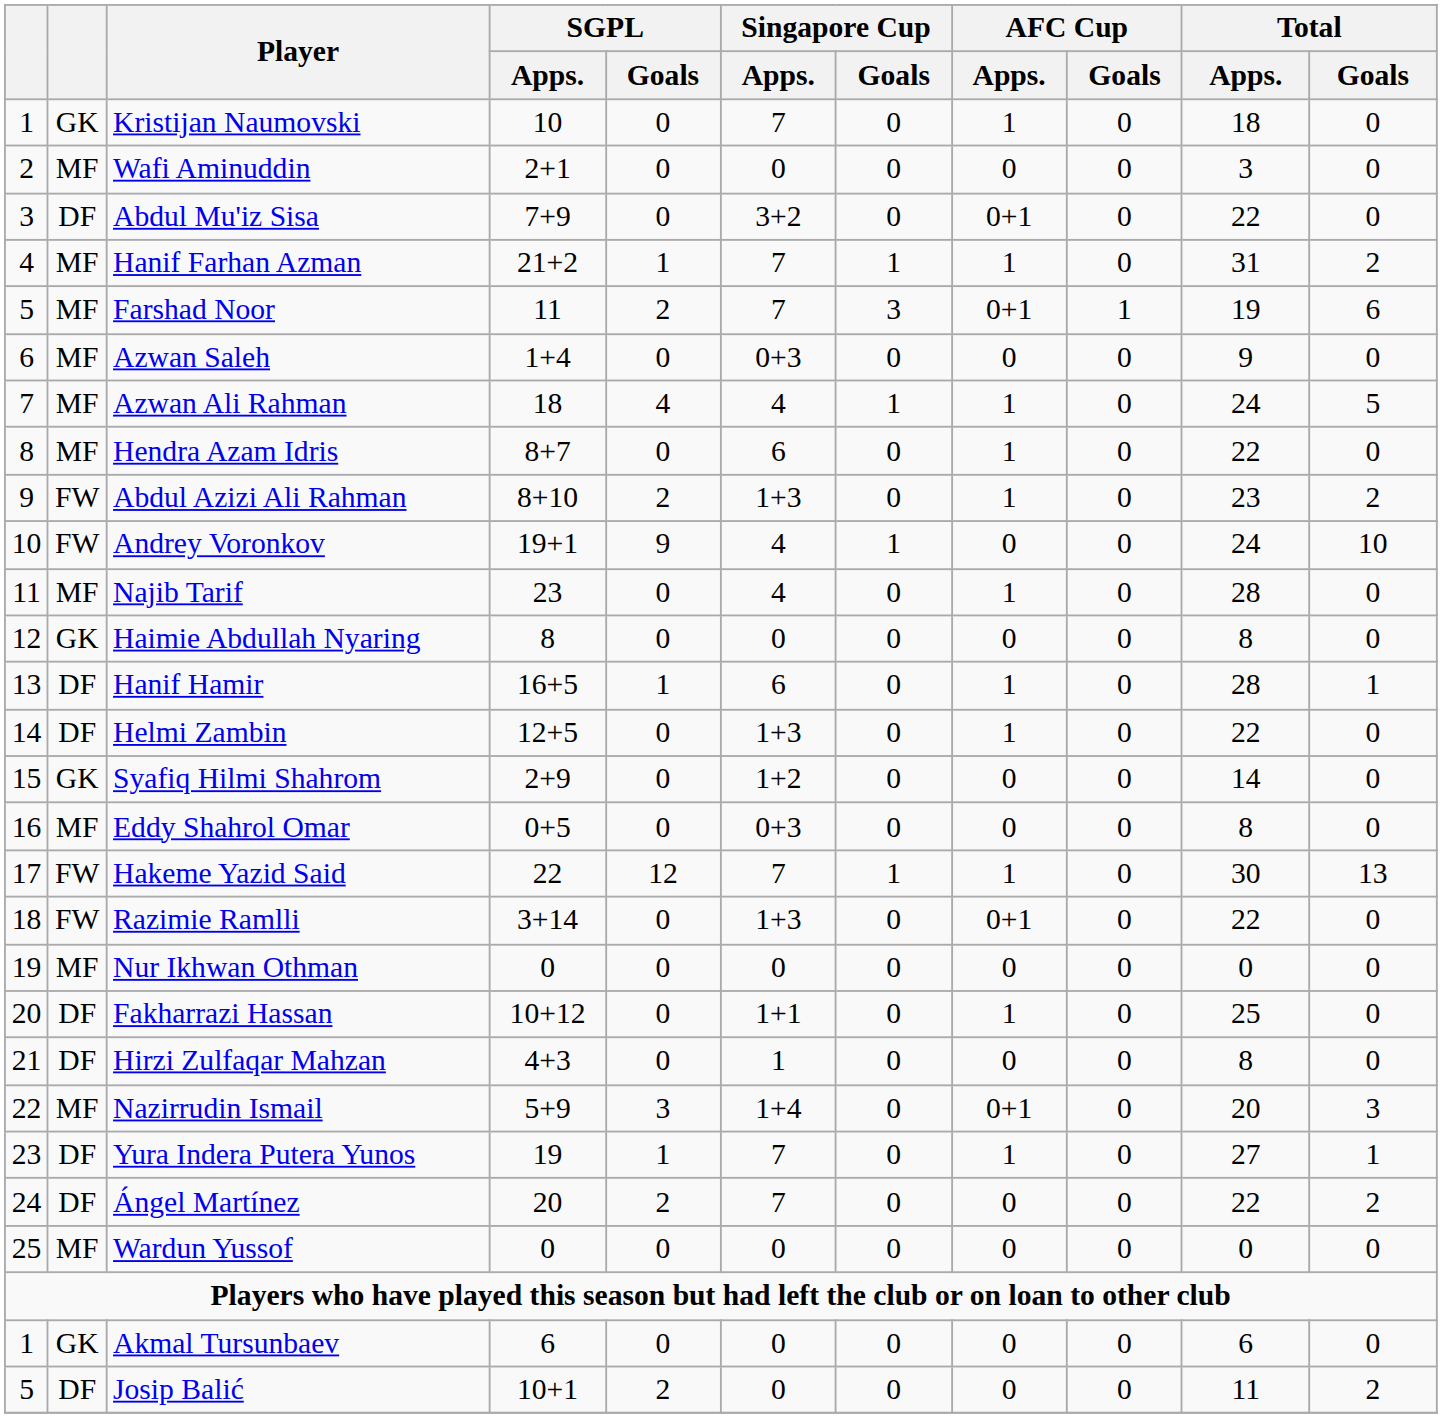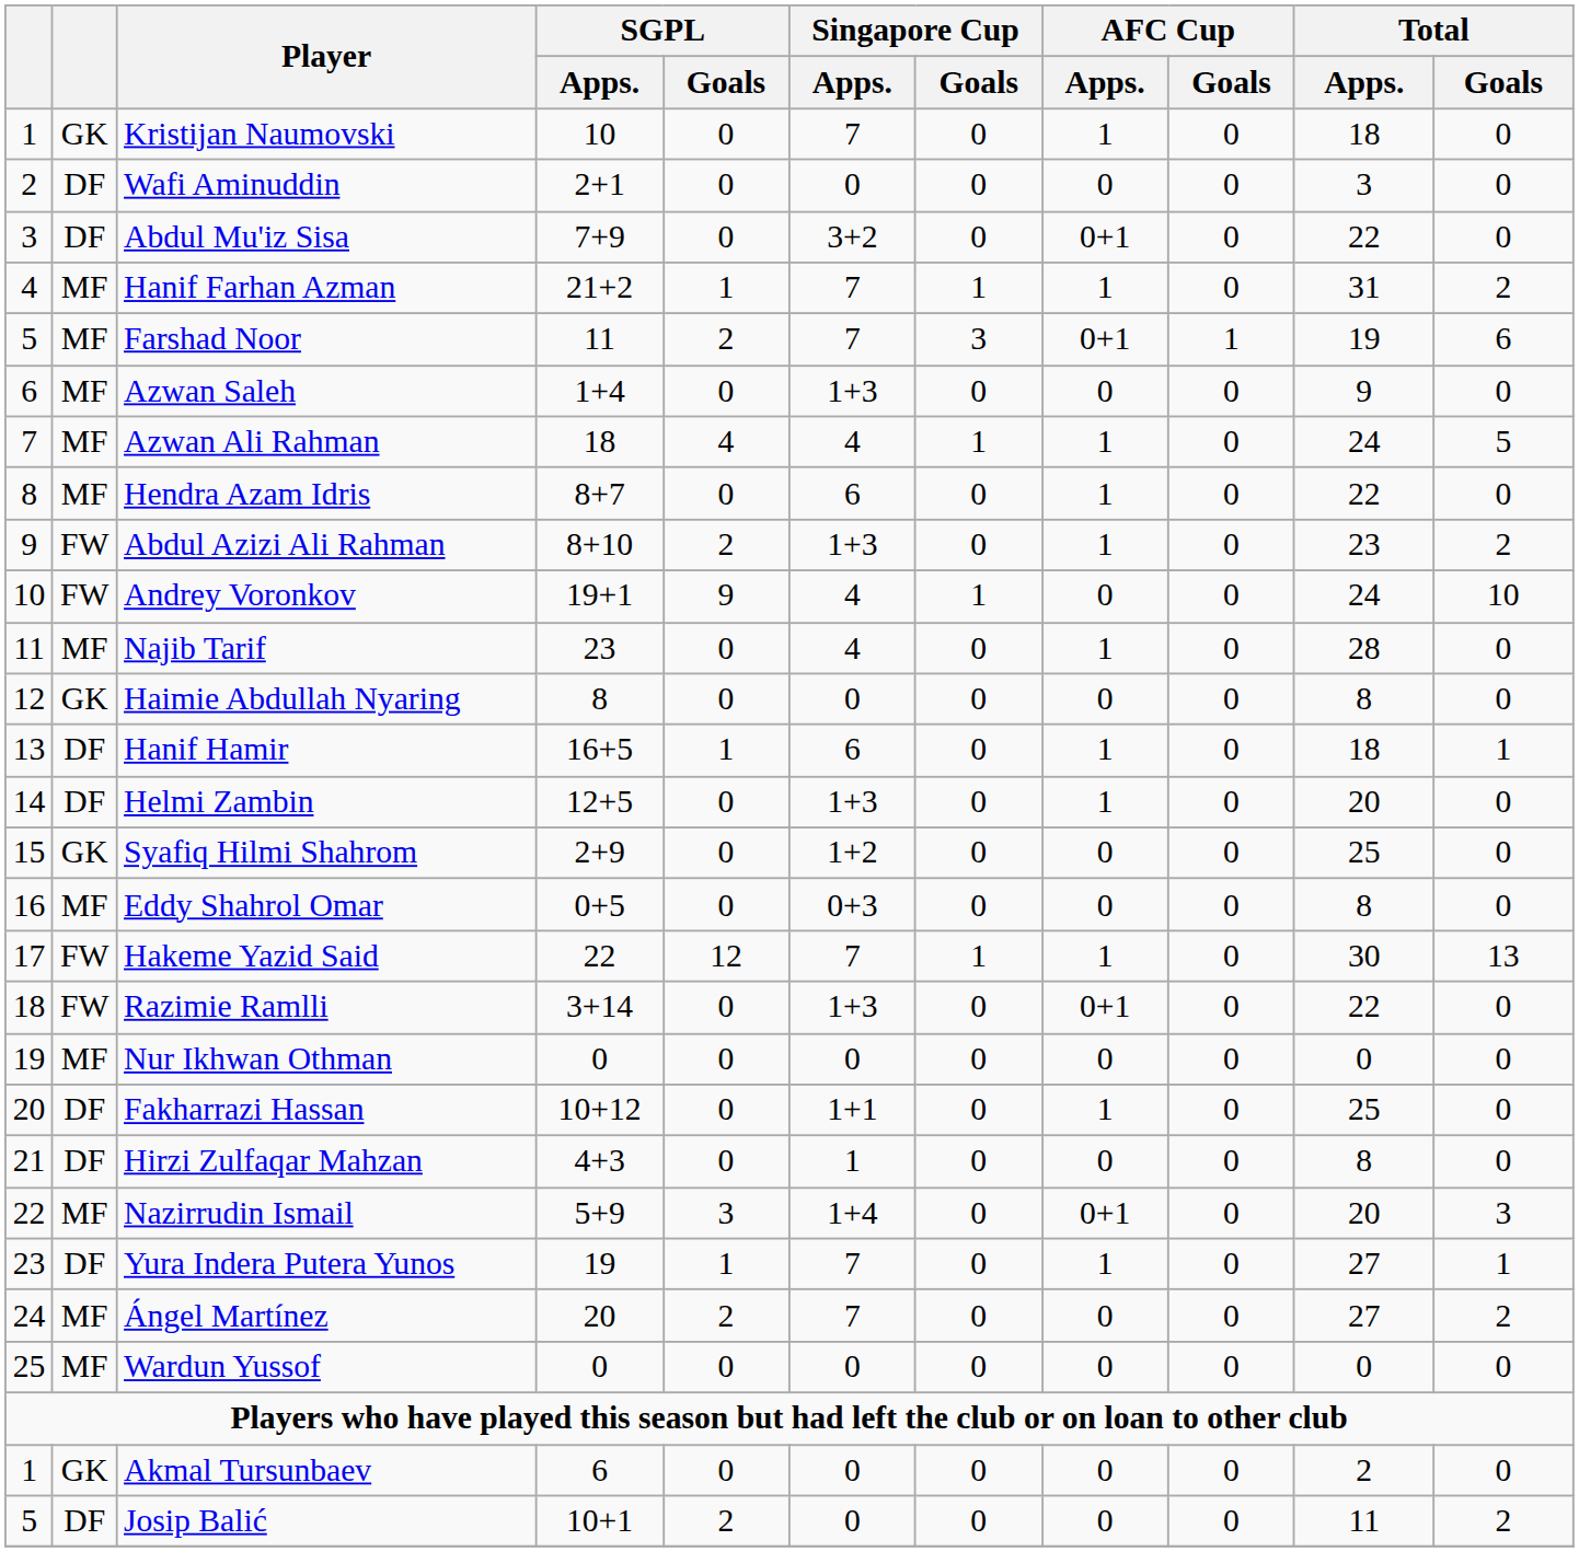 <table class="wikitable" style="text-align:center; font-size:100%; width:650;">
 <tr>
 <th rowspan=2></th>
 <th rowspan=2></th>
 <th rowspan=2 width="200">Player</th>
 <th colspan=2 width="110">SGPL</th>
 <th colspan=2 width="110">Singapore Cup</th>
 <th colspan=2 width="110">AFC Cup</th>
 <th colspan=2 width="130">Total</th>
 </tr>
 <tr>
 <th width="55">Apps.</th>
 <th width="55">Goals</th>
 <th width="55">Apps.</th>
 <th width="55">Goals</th>
 <th width="55">Apps.</th>
 <th width="55">Goals</th>
 <th width="55">Apps.</th>
 <th width="55">Goals</th>
 </tr>
 <tr>
 <td>1</td>
 <td>GK</td>
 <td align="left"> <a href='#'>Kristijan Naumovski</a></td>
 <td>10</td>
 <td>0</td>
 <td>7</td>
 <td>0</td>
 <td>1</td>
 <td>0</td>
 <td>18</td>
 <td>0</td>
 </tr>
 <tr>
 <td>2</td>
-<td>MF</td>
+<td>DF</td>
 <td align="left"> <a href='#'>Wafi Aminuddin</a></td>
 <td>2+1</td>
 <td>0</td>
 <td>0</td>
 <td>0</td>
 <td>0</td>
 <td>0</td>
 <td>3</td>
 <td>0</td>
 </tr>
 <tr>
 <td>3</td>
 <td>DF</td>
 <td align="left"> <a href='#'>Abdul Mu'iz Sisa</a></td>
 <td>7+9</td>
 <td>0</td>
 <td>3+2</td>
 <td>0</td>
 <td>0+1</td>
 <td>0</td>
 <td>22</td>
 <td>0</td>
 </tr>
 <tr>
 <td>4</td>
 <td>MF</td>
 <td align="left"> <a href='#'>Hanif Farhan Azman</a></td>
 <td>21+2</td>
 <td>1</td>
 <td>7</td>
 <td>1</td>
 <td>1</td>
 <td>0</td>
 <td>31</td>
 <td>2</td>
 </tr>
 <tr>
 <td>5</td>
 <td>MF</td>
 <td align="left"> <a href='#'>Farshad Noor</a></td>
 <td>11</td>
 <td>2</td>
 <td>7</td>
 <td>3</td>
 <td>0+1</td>
 <td>1</td>
 <td>19</td>
 <td>6</td>
 </tr>
 <tr>
 <td>6</td>
 <td>MF</td>
 <td align="left"> <a href='#'>Azwan Saleh</a></td>
 <td>1+4</td>
 <td>0</td>
-<td>0+3</td>
+<td>1+3</td>
 <td>0</td>
 <td>0</td>
 <td>0</td>
 <td>9</td>
 <td>0</td>
 </tr>
 <tr>
 <td>7</td>
 <td>MF</td>
 <td align="left"> <a href='#'>Azwan Ali Rahman</a></td>
 <td>18</td>
 <td>4</td>
 <td>4</td>
 <td>1</td>
 <td>1</td>
 <td>0</td>
 <td>24</td>
 <td>5</td>
 </tr>
 <tr>
 <td>8</td>
 <td>MF</td>
 <td align="left"> <a href='#'>Hendra Azam Idris</a></td>
 <td>8+7</td>
 <td>0</td>
 <td>6</td>
 <td>0</td>
 <td>1</td>
 <td>0</td>
 <td>22</td>
 <td>0</td>
 </tr>
 <tr>
 <td>9</td>
 <td>FW</td>
 <td align="left"> <a href='#'>Abdul Azizi Ali Rahman</a></td>
 <td>8+10</td>
 <td>2</td>
 <td>1+3</td>
 <td>0</td>
 <td>1</td>
 <td>0</td>
 <td>23</td>
 <td>2</td>
 </tr>
 <tr>
 <td>10</td>
 <td>FW</td>
 <td align="left"> <a href='#'>Andrey Voronkov</a></td>
 <td>19+1</td>
 <td>9</td>
 <td>4</td>
 <td>1</td>
 <td>0</td>
 <td>0</td>
 <td>24</td>
 <td>10</td>
 </tr>
 <tr>
 <td>11</td>
 <td>MF</td>
 <td align="left"> <a href='#'>Najib Tarif</a></td>
 <td>23</td>
 <td>0</td>
 <td>4</td>
 <td>0</td>
 <td>1</td>
 <td>0</td>
 <td>28</td>
 <td>0</td>
 </tr>
 <tr>
 <td>12</td>
 <td>GK</td>
 <td align="left"> <a href='#'>Haimie Abdullah Nyaring</a></td>
 <td>8</td>
 <td>0</td>
 <td>0</td>
 <td>0</td>
 <td>0</td>
 <td>0</td>
 <td>8</td>
 <td>0</td>
 </tr>
 <tr>
 <td>13</td>
 <td>DF</td>
 <td align="left"> <a href='#'>Hanif Hamir</a></td>
 <td>16+5</td>
 <td>1</td>
 <td>6</td>
 <td>0</td>
 <td>1</td>
 <td>0</td>
-<td>28</td>
+<td>18</td>
 <td>1</td>
 </tr>
 <tr>
 <td>14</td>
 <td>DF</td>
 <td align="left"> <a href='#'>Helmi Zambin</a></td>
 <td>12+5</td>
 <td>0</td>
 <td>1+3</td>
 <td>0</td>
 <td>1</td>
 <td>0</td>
-<td>22</td>
+<td>20</td>
 <td>0</td>
 </tr>
 <tr>
 <td>15</td>
 <td>GK</td>
 <td align="left"> <a href='#'>Syafiq Hilmi Shahrom</a></td>
 <td>2+9</td>
 <td>0</td>
 <td>1+2</td>
 <td>0</td>
 <td>0</td>
 <td>0</td>
-<td>14</td>
+<td>25</td>
 <td>0</td>
 </tr>
 <tr>
 <td>16</td>
 <td>MF</td>
 <td align="left"> <a href='#'>Eddy Shahrol Omar</a></td>
 <td>0+5</td>
 <td>0</td>
 <td>0+3</td>
 <td>0</td>
 <td>0</td>
 <td>0</td>
 <td>8</td>
 <td>0</td>
 </tr>
 <tr>
 <td>17</td>
 <td>FW</td>
 <td align="left"> <a href='#'>Hakeme Yazid Said</a></td>
 <td>22</td>
 <td>12</td>
 <td>7</td>
 <td>1</td>
 <td>1</td>
 <td>0</td>
 <td>30</td>
 <td>13</td>
 </tr>
 <tr>
 <td>18</td>
 <td>FW</td>
 <td align="left"> <a href='#'>Razimie Ramlli</a></td>
 <td>3+14</td>
 <td>0</td>
 <td>1+3</td>
 <td>0</td>
 <td>0+1</td>
 <td>0</td>
 <td>22</td>
 <td>0</td>
 </tr>
 <tr>
 <td>19</td>
 <td>MF</td>
 <td align="left"> <a href='#'>Nur Ikhwan Othman</a></td>
 <td>0</td>
 <td>0</td>
 <td>0</td>
 <td>0</td>
 <td>0</td>
 <td>0</td>
 <td>0</td>
 <td>0</td>
 </tr>
 <tr>
 <td>20</td>
 <td>DF</td>
 <td align="left"> <a href='#'>Fakharrazi Hassan</a></td>
 <td>10+12</td>
 <td>0</td>
 <td>1+1</td>
 <td>0</td>
 <td>1</td>
 <td>0</td>
 <td>25</td>
 <td>0</td>
 </tr>
 <tr>
 <td>21</td>
 <td>DF</td>
 <td align="left"> <a href='#'>Hirzi Zulfaqar Mahzan</a></td>
 <td>4+3</td>
 <td>0</td>
 <td>1</td>
 <td>0</td>
 <td>0</td>
 <td>0</td>
 <td>8</td>
 <td>0</td>
 </tr>
 <tr>
 <td>22</td>
 <td>MF</td>
 <td align="left"> <a href='#'>Nazirrudin Ismail</a></td>
 <td>5+9</td>
 <td>3</td>
 <td>1+4</td>
 <td>0</td>
 <td>0+1</td>
 <td>0</td>
 <td>20</td>
 <td>3</td>
 </tr>
 <tr>
 <td>23</td>
 <td>DF</td>
 <td align="left"> <a href='#'>Yura Indera Putera Yunos</a></td>
 <td>19</td>
 <td>1</td>
 <td>7</td>
 <td>0</td>
 <td>1</td>
 <td>0</td>
 <td>27</td>
 <td>1</td>
 </tr>
 <tr>
 <td>24</td>
-<td>DF</td>
+<td>MF</td>
 <td align="left"> <a href='#'>Ángel Martínez</a></td>
 <td>20</td>
 <td>2</td>
 <td>7</td>
 <td>0</td>
 <td>0</td>
 <td>0</td>
-<td>22</td>
+<td>27</td>
 <td>2</td>
 </tr>
 <tr>
 <td>25</td>
 <td>MF</td>
 <td align="left"> <a href='#'>Wardun Yussof</a></td>
 <td>0</td>
 <td>0</td>
 <td>0</td>
 <td>0</td>
 <td>0</td>
 <td>0</td>
 <td>0</td>
 <td>0</td>
 </tr>
 <tr>
 <td colspan="17"><strong>Players who have played this season but had left the club or on loan to other club</strong></td>
 </tr>
 <tr>
 <td>1</td>
 <td>GK</td>
 <td align="left"> <a href='#'>Akmal Tursunbaev</a></td>
 <td>6</td>
 <td>0</td>
 <td>0</td>
 <td>0</td>
 <td>0</td>
 <td>0</td>
-<td>6</td>
+<td>2</td>
 <td>0</td>
 </tr>
 <tr>
 <td>5</td>
 <td>DF</td>
 <td align="left"> <a href='#'>Josip Balić</a></td>
 <td>10+1</td>
 <td>2</td>
 <td>0</td>
 <td>0</td>
 <td>0</td>
 <td>0</td>
 <td>11</td>
 <td>2</td>
 </tr>
 <tr>
 </tr>
 </table>
